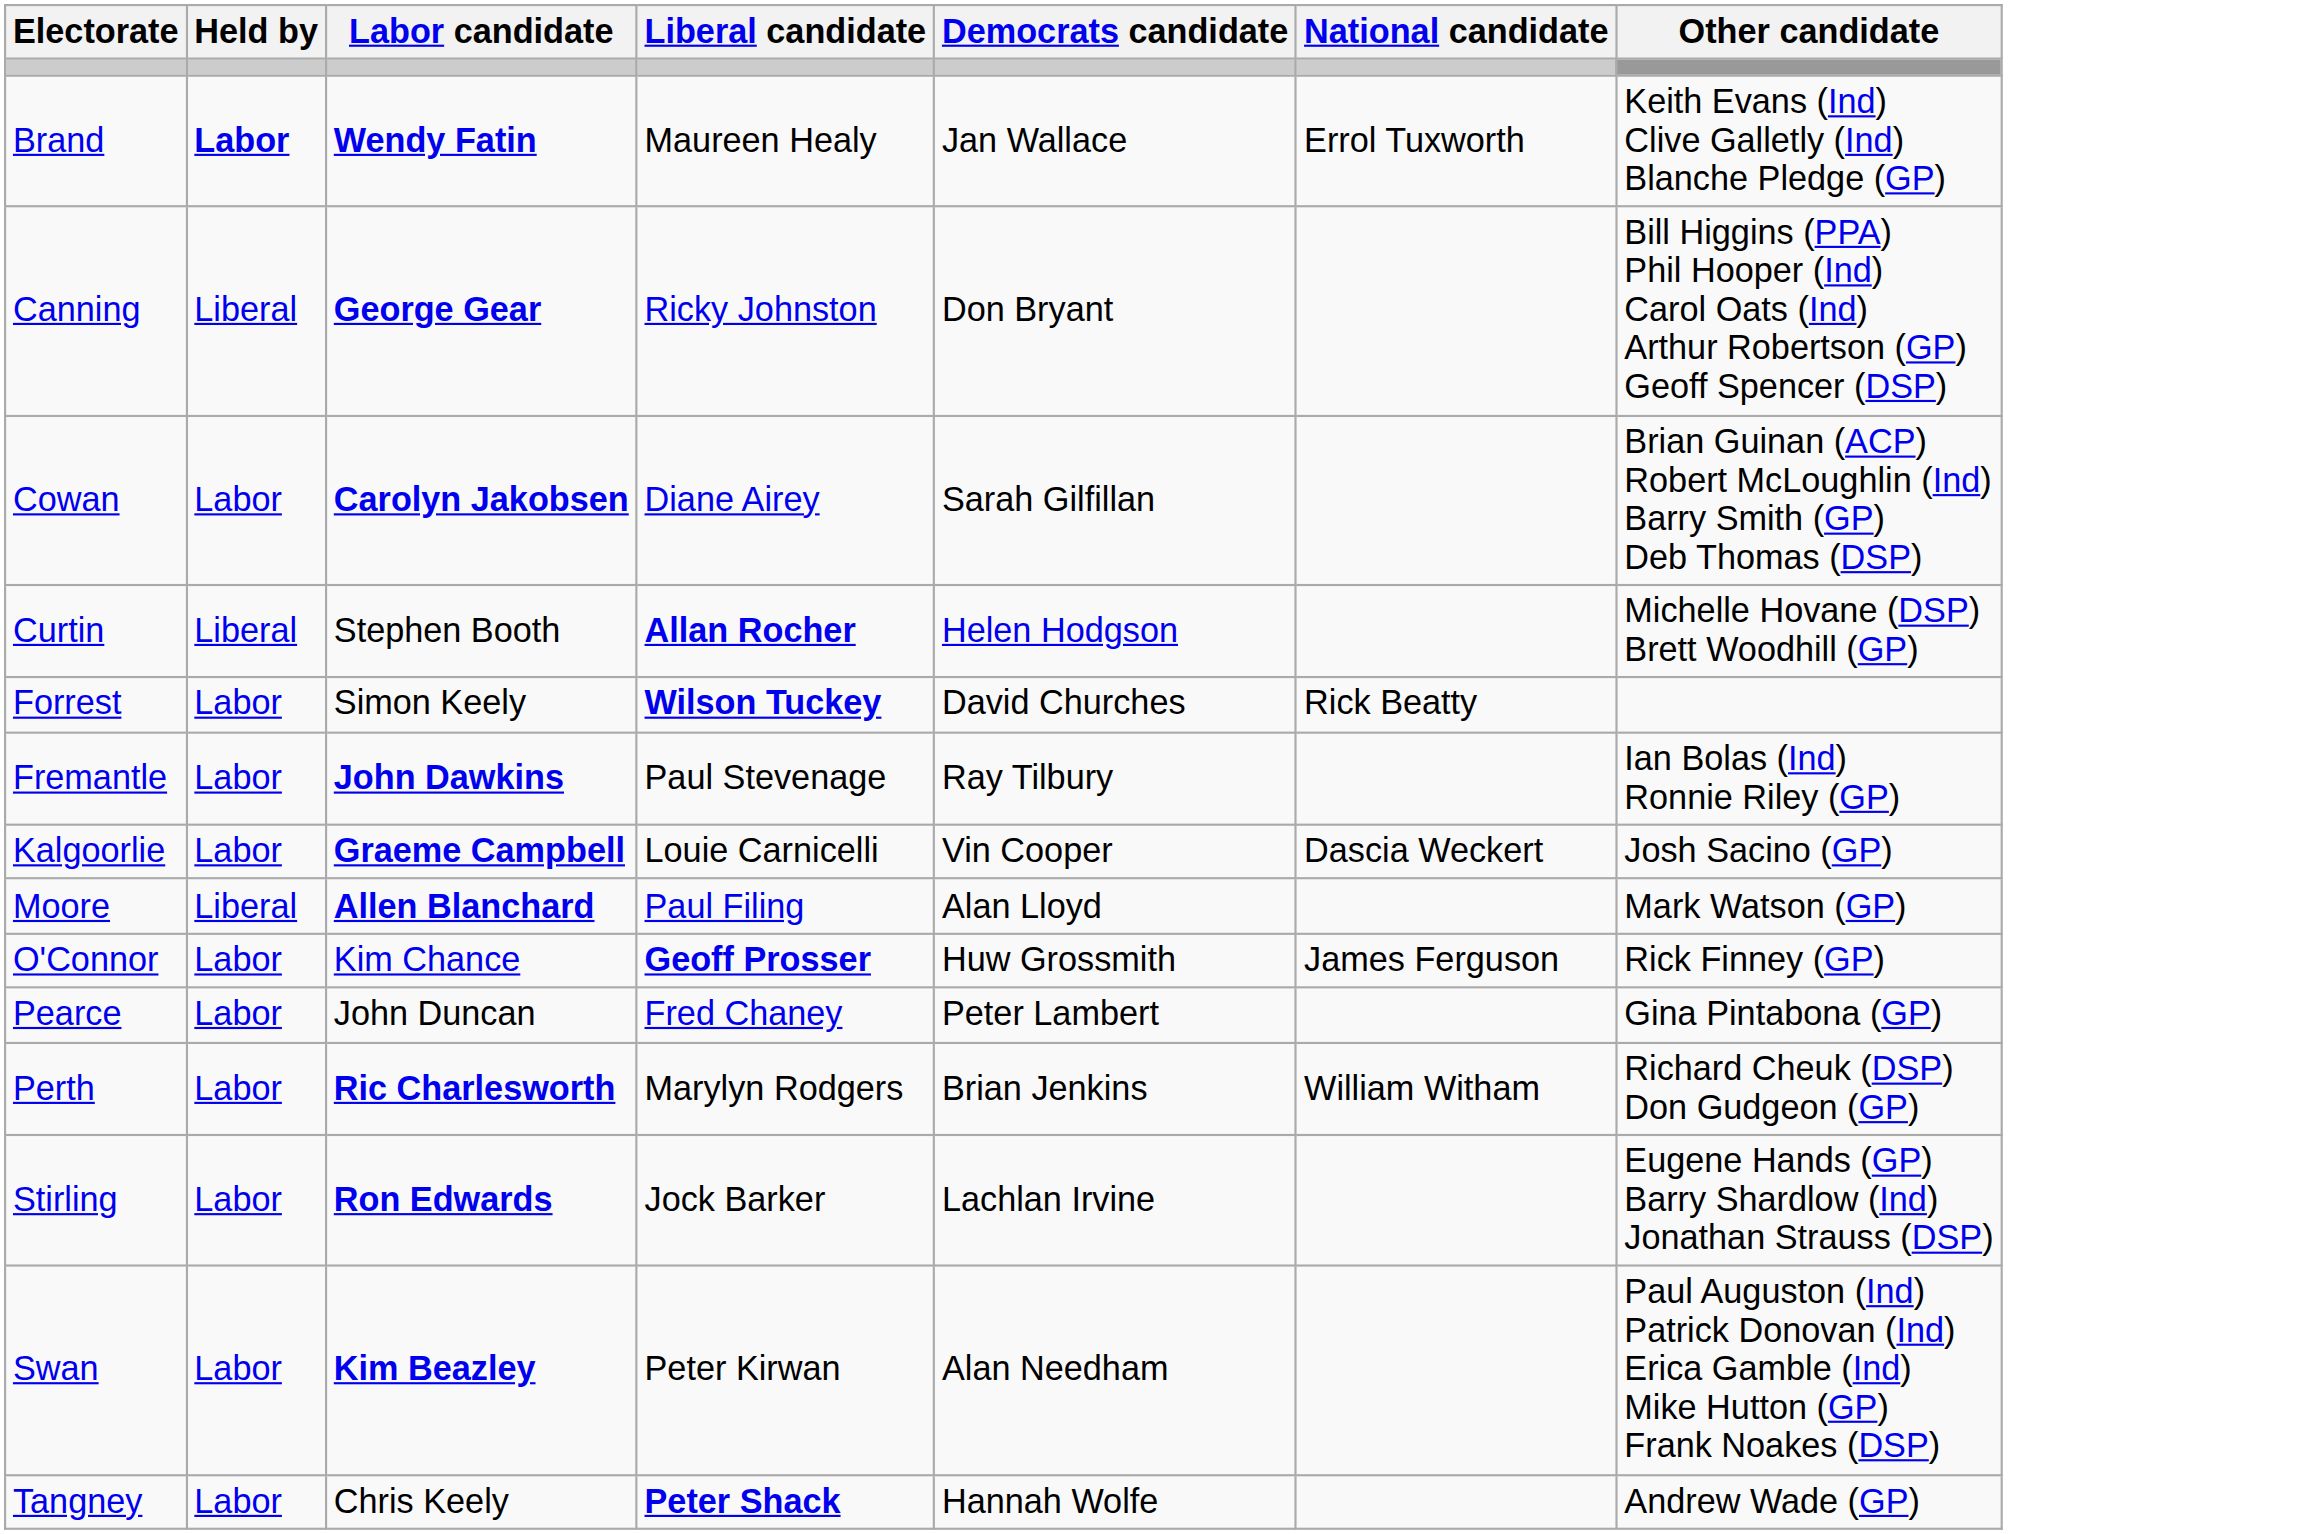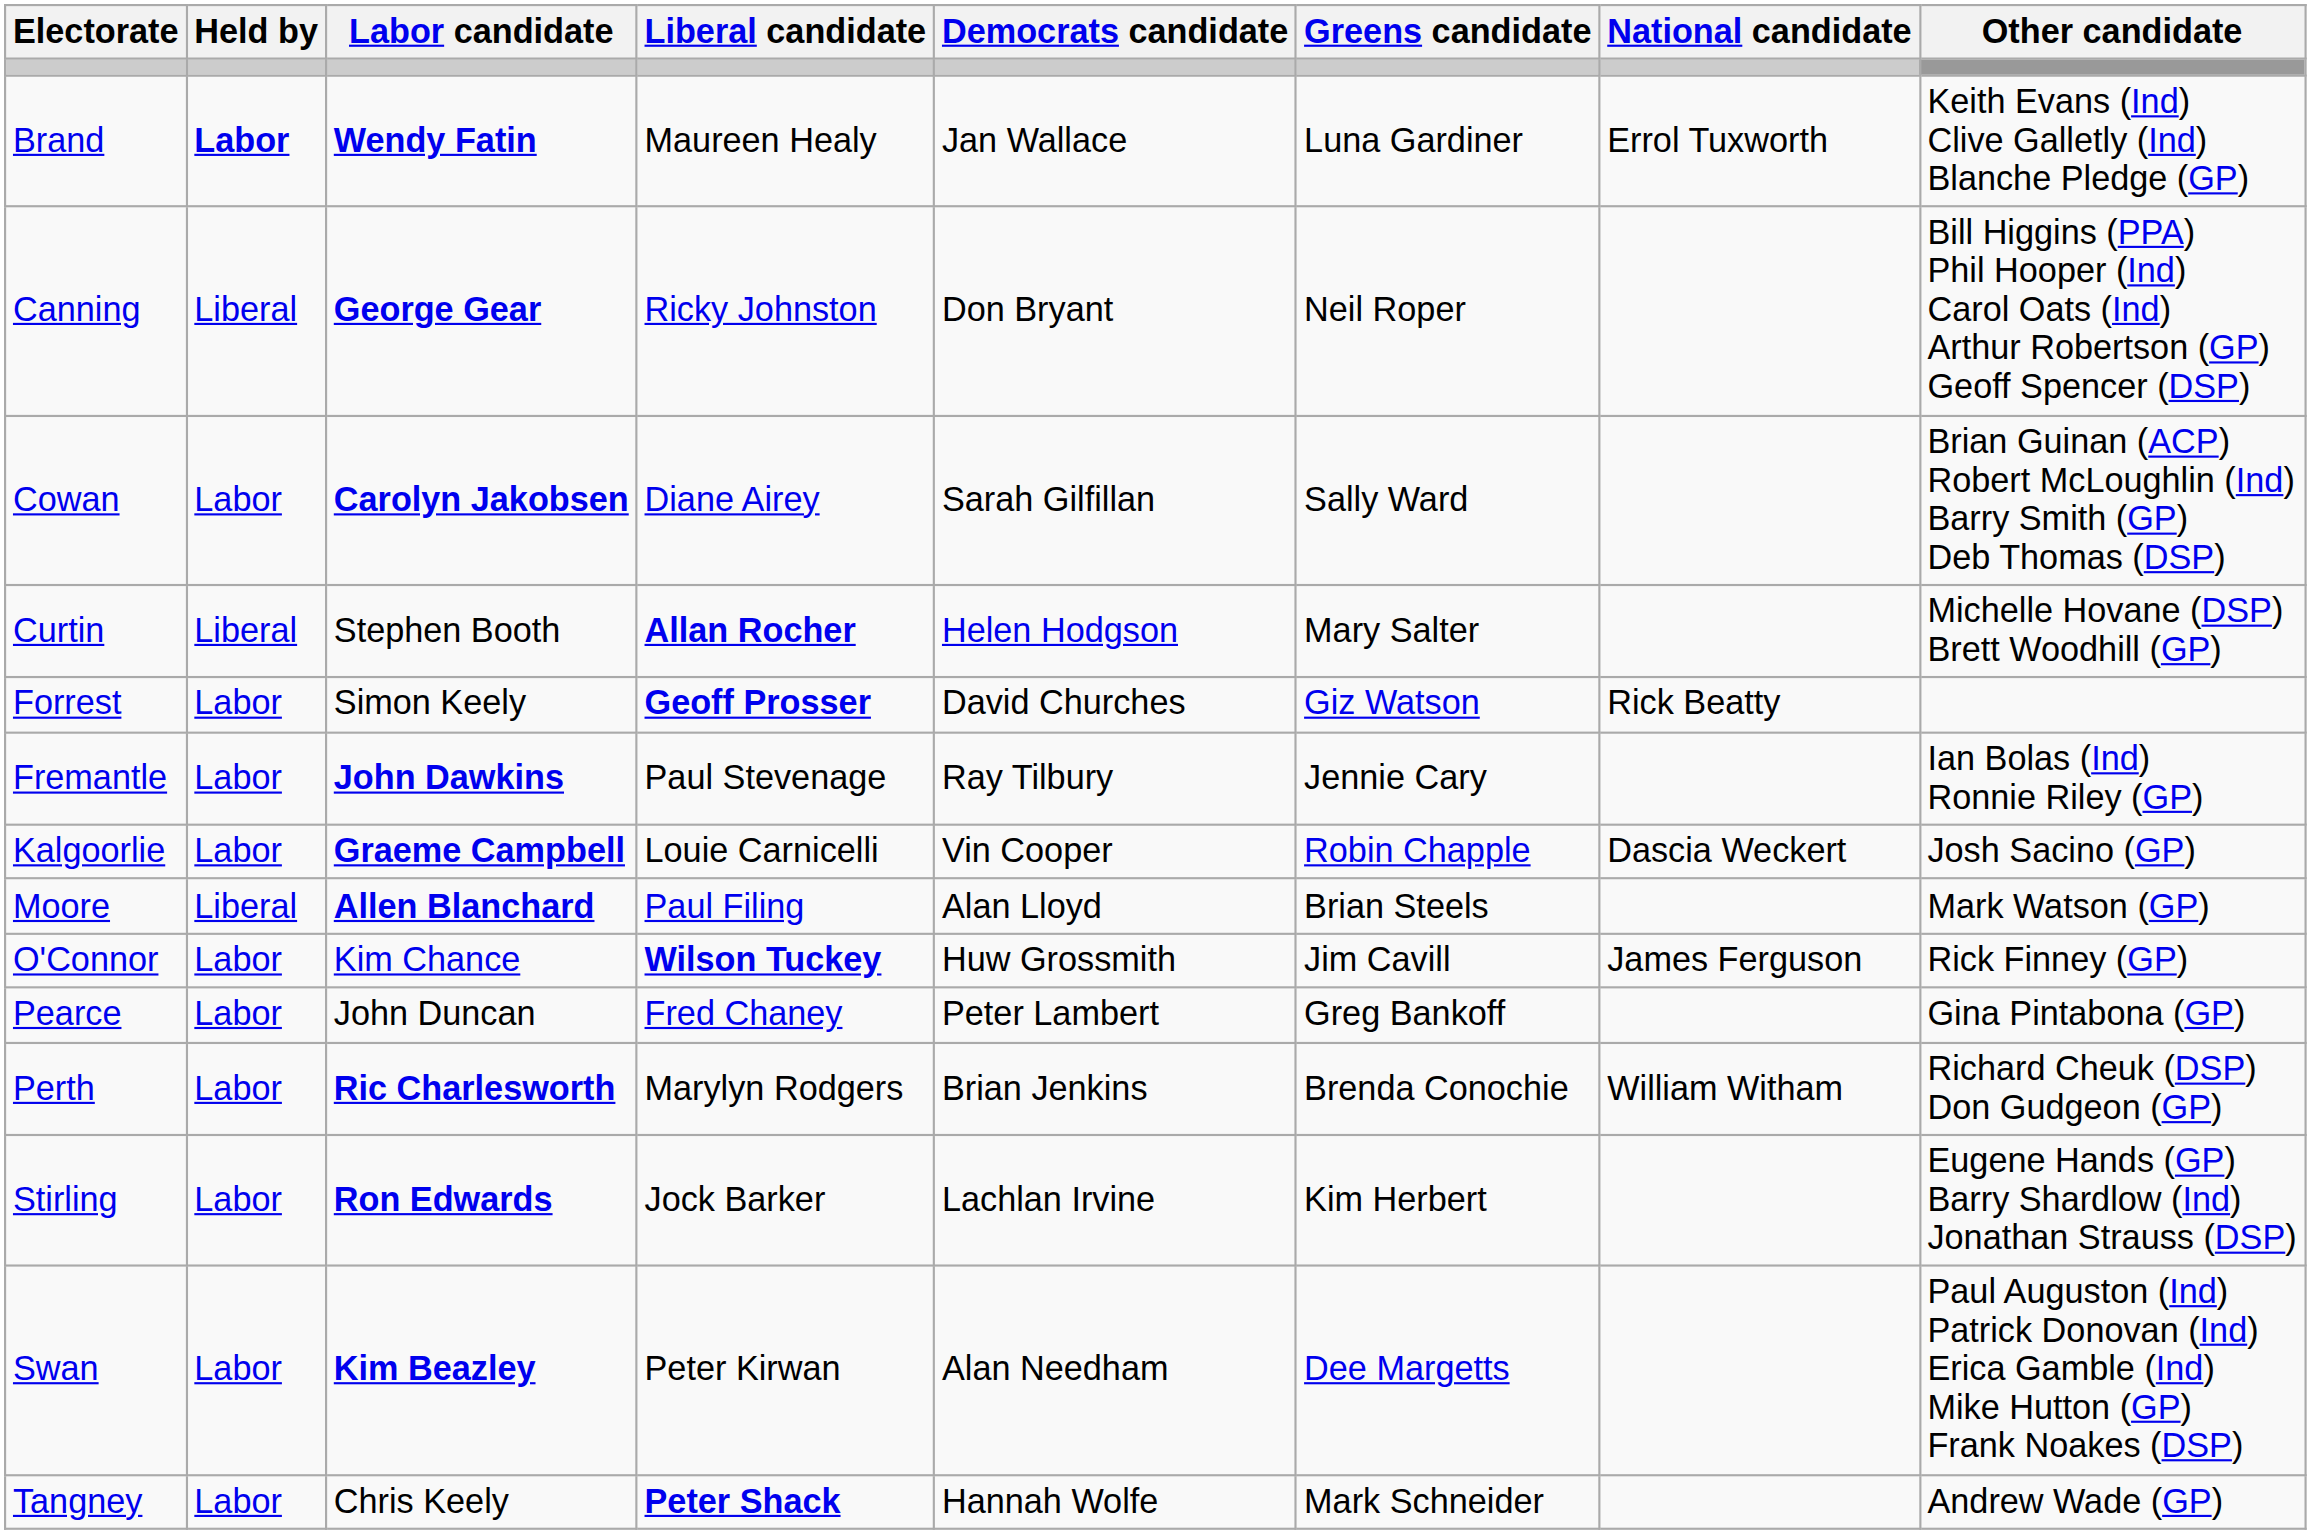 <table class="wikitable">
 <tr>
 <th>Electorate</th>
 <th>Held by</th>
 <th><a href='#'>Labor</a> candidate</th>
 <th><a href='#'>Liberal</a> candidate</th>
 <th><a href='#'>Democrats</a> candidate</th>
+<th><a href='#'>Greens</a> candidate</th>
 <th><a href='#'>National</a> candidate</th>
 <th>Other candidate</th>
 </tr>
 <tr bgcolor="#cccccc">
+<td></td>
 <td></td>
 <td></td>
 <td></td>
 <td></td>
 <td></td>
 <td></td>
 <td bgcolor="#999999"></td>
 </tr>
 <tr>
 <td><a href='#'>Brand</a></td>
 <td><strong><a href='#'>Labor</a></strong></td>
 <td><strong><a href='#'>Wendy Fatin</a></strong></td>
 <td>Maureen Healy</td>
 <td>Jan Wallace</td>
+<td>Luna Gardiner</td>
 <td>Errol Tuxworth</td>
 <td>Keith Evans (<a href='#'>Ind</a>)<br>Clive Galletly (<a href='#'>Ind</a>)<br>Blanche Pledge (<a href='#'>GP</a>)</td>
 </tr>
 <tr>
 <td><a href='#'>Canning</a></td>
 <td><a href='#'>Liberal</a></td>
 <td><strong><a href='#'>George Gear</a></strong></td>
 <td><a href='#'>Ricky Johnston</a></td>
 <td>Don Bryant</td>
+<td>Neil Roper</td>
 <td></td>
 <td>Bill Higgins (<a href='#'>PPA</a>)<br>Phil Hooper (<a href='#'>Ind</a>)<br>Carol Oats (<a href='#'>Ind</a>)<br>Arthur Robertson (<a href='#'>GP</a>)<br>Geoff Spencer (<a href='#'>DSP</a>)</td>
 </tr>
 <tr>
 <td><a href='#'>Cowan</a></td>
 <td><a href='#'>Labor</a></td>
 <td><strong><a href='#'>Carolyn Jakobsen</a></strong></td>
 <td><a href='#'>Diane Airey</a></td>
 <td>Sarah Gilfillan</td>
+<td>Sally Ward</td>
 <td></td>
 <td>Brian Guinan (<a href='#'>ACP</a>)<br>Robert McLoughlin (<a href='#'>Ind</a>)<br>Barry Smith (<a href='#'>GP</a>)<br>Deb Thomas (<a href='#'>DSP</a>)</td>
 </tr>
 <tr>
 <td><a href='#'>Curtin</a></td>
 <td><a href='#'>Liberal</a></td>
 <td>Stephen Booth</td>
 <td><strong><a href='#'>Allan Rocher</a></strong></td>
 <td><a href='#'>Helen Hodgson</a></td>
+<td>Mary Salter</td>
 <td></td>
 <td>Michelle Hovane (<a href='#'>DSP</a>)<br>Brett Woodhill (<a href='#'>GP</a>)</td>
 </tr>
 <tr>
 <td><a href='#'>Forrest</a></td>
 <td><a href='#'>Labor</a></td>
 <td>Simon Keely</td>
-<td><strong><a href='#'>Wilson Tuckey</a></strong></td>
+<td><strong><a href='#'>Geoff Prosser</a></strong></td>
 <td>David Churches</td>
+<td><a href='#'>Giz Watson</a></td>
 <td>Rick Beatty</td>
 <td></td>
 </tr>
 <tr>
 <td><a href='#'>Fremantle</a></td>
 <td><a href='#'>Labor</a></td>
 <td><strong><a href='#'>John Dawkins</a></strong></td>
 <td>Paul Stevenage</td>
 <td>Ray Tilbury</td>
+<td>Jennie Cary</td>
 <td></td>
 <td>Ian Bolas (<a href='#'>Ind</a>)<br>Ronnie Riley (<a href='#'>GP</a>)</td>
 </tr>
 <tr>
 <td><a href='#'>Kalgoorlie</a></td>
 <td><a href='#'>Labor</a></td>
 <td><strong><a href='#'>Graeme Campbell</a></strong></td>
 <td>Louie Carnicelli</td>
 <td>Vin Cooper</td>
+<td><a href='#'>Robin Chapple</a></td>
 <td>Dascia Weckert</td>
 <td>Josh Sacino (<a href='#'>GP</a>)</td>
 </tr>
 <tr>
 <td><a href='#'>Moore</a></td>
 <td><a href='#'>Liberal</a></td>
 <td><strong><a href='#'>Allen Blanchard</a></strong></td>
 <td><a href='#'>Paul Filing</a></td>
 <td>Alan Lloyd</td>
+<td>Brian Steels</td>
 <td></td>
 <td>Mark Watson (<a href='#'>GP</a>)</td>
 </tr>
 <tr>
 <td><a href='#'>O'Connor</a></td>
 <td><a href='#'>Labor</a></td>
 <td><a href='#'>Kim Chance</a></td>
-<td><strong><a href='#'>Geoff Prosser</a></strong></td>
+<td><strong><a href='#'>Wilson Tuckey</a></strong></td>
 <td>Huw Grossmith</td>
+<td>Jim Cavill</td>
 <td>James Ferguson</td>
 <td>Rick Finney (<a href='#'>GP</a>)</td>
 </tr>
 <tr>
 <td><a href='#'>Pearce</a></td>
 <td><a href='#'>Labor</a></td>
 <td>John Duncan</td>
 <td><a href='#'>Fred Chaney</a></td>
 <td>Peter Lambert</td>
+<td>Greg Bankoff</td>
 <td></td>
 <td>Gina Pintabona (<a href='#'>GP</a>)</td>
 </tr>
 <tr>
 <td><a href='#'>Perth</a></td>
 <td><a href='#'>Labor</a></td>
 <td><strong><a href='#'>Ric Charlesworth</a></strong></td>
 <td>Marylyn Rodgers</td>
 <td>Brian Jenkins</td>
+<td>Brenda Conochie</td>
 <td>William Witham</td>
 <td>Richard Cheuk (<a href='#'>DSP</a>)<br>Don Gudgeon (<a href='#'>GP</a>)</td>
 </tr>
 <tr>
 <td><a href='#'>Stirling</a></td>
 <td><a href='#'>Labor</a></td>
 <td><strong><a href='#'>Ron Edwards</a></strong></td>
 <td>Jock Barker</td>
 <td>Lachlan Irvine</td>
+<td>Kim Herbert</td>
 <td></td>
 <td>Eugene Hands (<a href='#'>GP</a>)<br>Barry Shardlow (<a href='#'>Ind</a>)<br>Jonathan Strauss (<a href='#'>DSP</a>)</td>
 </tr>
 <tr>
 <td><a href='#'>Swan</a></td>
 <td><a href='#'>Labor</a></td>
 <td><strong><a href='#'>Kim Beazley</a></strong></td>
 <td>Peter Kirwan</td>
 <td>Alan Needham</td>
+<td><a href='#'>Dee Margetts</a></td>
 <td></td>
 <td>Paul Auguston (<a href='#'>Ind</a>)<br>Patrick Donovan (<a href='#'>Ind</a>)<br>Erica Gamble (<a href='#'>Ind</a>)<br>Mike Hutton (<a href='#'>GP</a>)<br>Frank Noakes (<a href='#'>DSP</a>)</td>
 </tr>
 <tr>
 <td><a href='#'>Tangney</a></td>
 <td><a href='#'>Labor</a></td>
 <td>Chris Keely</td>
 <td><strong><a href='#'>Peter Shack</a></strong></td>
 <td>Hannah Wolfe</td>
+<td>Mark Schneider</td>
 <td></td>
 <td>Andrew Wade (<a href='#'>GP</a>)</td>
 </tr>
 </table>
